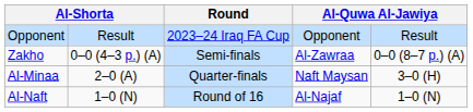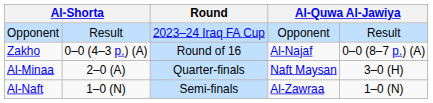 <table class="wikitable" style="text-align:center">
 <tr>
 <th colspan=4><a href='#'>Al-Shorta</a></th>
 <th>Round</th>
 <th colspan=4><a href='#'>Al-Quwa Al-Jawiya</a></th>
 </tr>
 <tr style="background:#c1e0ff">
 <td>Opponent</td>
 <td colspan=3>Result</td>
 <td><a href='#'>2023–24 Iraq FA Cup</a></td>
 <td>Opponent</td>
 <td colspan=3>Result</td>
 </tr>
 <tr>
 <td align=left><a href='#'>Zakho</a></td>
 <td colspan=3>0–0 (4–3 <a href='#'>p.</a>) (A)</td>
-<td style="background:#c1e0ff">Semi-finals</td>
-<td align=left><a href='#'>Al-Zawraa</a></td>
+<td style="background:#c1e0ff">Round of 16</td>
+<td align=left><a href='#'>Al-Najaf</a></td>
 <td colspan=3>0–0 (8–7 <a href='#'>p.</a>) (A)</td>
 </tr>
 <tr>
 <td align=left><a href='#'>Al-Minaa</a></td>
 <td colspan=3>2–0 (A)</td>
 <td style="background:#c1e0ff">Quarter-finals</td>
 <td align=left><a href='#'>Naft Maysan</a></td>
 <td colspan=3>3–0 (H)</td>
 </tr>
 <tr>
 <td align=left><a href='#'>Al-Naft</a></td>
 <td colspan=3>1–0 (N)</td>
-<td style="background:#c1e0ff">Round of 16</td>
-<td align=left><a href='#'>Al-Najaf</a></td>
+<td style="background:#c1e0ff">Semi-finals</td>
+<td align=left><a href='#'>Al-Zawraa</a></td>
 <td colspan=3>1–0 (N)</td>
 </tr>
 </table>
